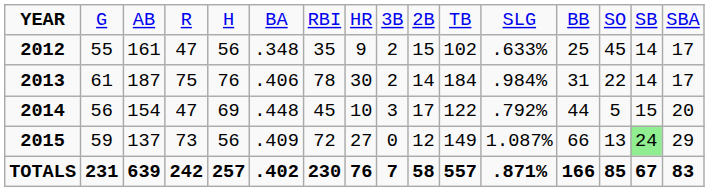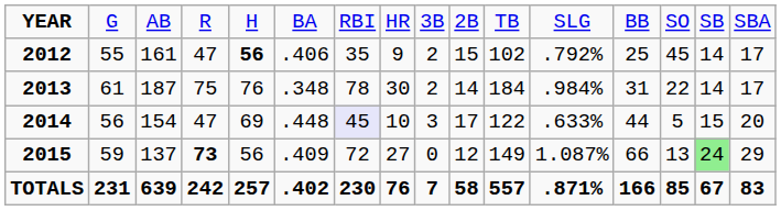 <table class="wikitable">
 <tr align=center>
 <td><strong>YEAR</strong></td>
 <td><a href='#'>G</a></td>
 <td><a href='#'>AB</a></td>
 <td><a href='#'>R</a></td>
 <td><a href='#'>H</a></td>
 <td><a href='#'>BA</a></td>
 <td><a href='#'>RBI</a></td>
 <td><a href='#'>HR</a></td>
 <td><a href='#'>3B</a></td>
 <td><a href='#'>2B</a></td>
 <td><a href='#'>TB</a></td>
 <td><a href='#'>SLG</a></td>
 <td><a href='#'>BB</a></td>
 <td><a href='#'>SO</a></td>
 <td><a href='#'>SB</a></td>
 <td><a href='#'>SBA</a></td>
 </tr>
 <tr align=center>
 <td><strong>2012</strong></td>
 <td>55</td>
 <td>161</td>
 <td>47</td>
-<td>56</td>
-<td>.348</td>
+<td><strong>56</strong></td>
+<td>.406</td>
 <td>35</td>
 <td>9</td>
 <td>2</td>
 <td>15</td>
 <td>102</td>
-<td>.633%</td>
+<td>.792%</td>
 <td>25</td>
 <td>45</td>
 <td>14</td>
 <td>17</td>
 </tr>
 <tr align=center>
 <td><strong>2013</strong></td>
 <td>61</td>
 <td>187</td>
 <td>75</td>
 <td>76</td>
-<td>.406</td>
+<td>.348</td>
 <td>78</td>
 <td>30</td>
 <td>2</td>
 <td>14</td>
 <td>184</td>
 <td>.984%</td>
 <td>31</td>
 <td>22</td>
 <td>14</td>
 <td>17</td>
 </tr>
 <tr align=center>
 <td><strong>2014</strong></td>
 <td>56</td>
 <td>154</td>
 <td>47</td>
 <td>69</td>
 <td>.448</td>
-<td>45</td>
+<td style="background: lavender;">45</td>
 <td>10</td>
 <td>3</td>
 <td>17</td>
 <td>122</td>
-<td>.792%</td>
+<td>.633%</td>
 <td>44</td>
 <td>5</td>
 <td>15</td>
 <td>20</td>
 </tr>
 <tr align=center>
 <td><strong>2015</strong></td>
 <td>59</td>
 <td>137</td>
-<td>73</td>
+<td><strong>73</strong></td>
 <td>56</td>
 <td>.409</td>
 <td>72</td>
 <td>27</td>
 <td>0</td>
 <td>12</td>
 <td>149</td>
 <td>1.087%</td>
 <td>66</td>
 <td>13</td>
 <td style="background: lightgreen;">24</td>
 <td>29</td>
 </tr>
 <tr align=center>
 <td><strong>TOTALS</strong></td>
 <td><strong>231</strong></td>
 <td><strong>639</strong></td>
 <td><strong>242</strong></td>
 <td><strong>257</strong></td>
 <td><strong>.402</strong></td>
 <td><strong>230</strong></td>
 <td><strong>76</strong></td>
 <td><strong>7</strong></td>
 <td><strong>58</strong></td>
 <td><strong>557</strong></td>
 <td><strong>.871%</strong></td>
 <td><strong>166</strong></td>
 <td><strong>85</strong></td>
 <td><strong>67</strong></td>
 <td><strong>83</strong></td>
 </tr>
 </table>
